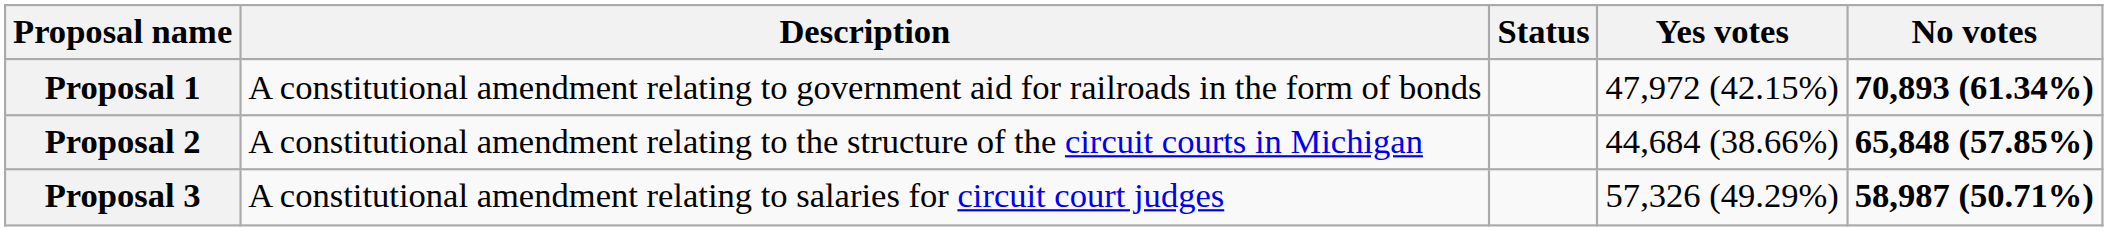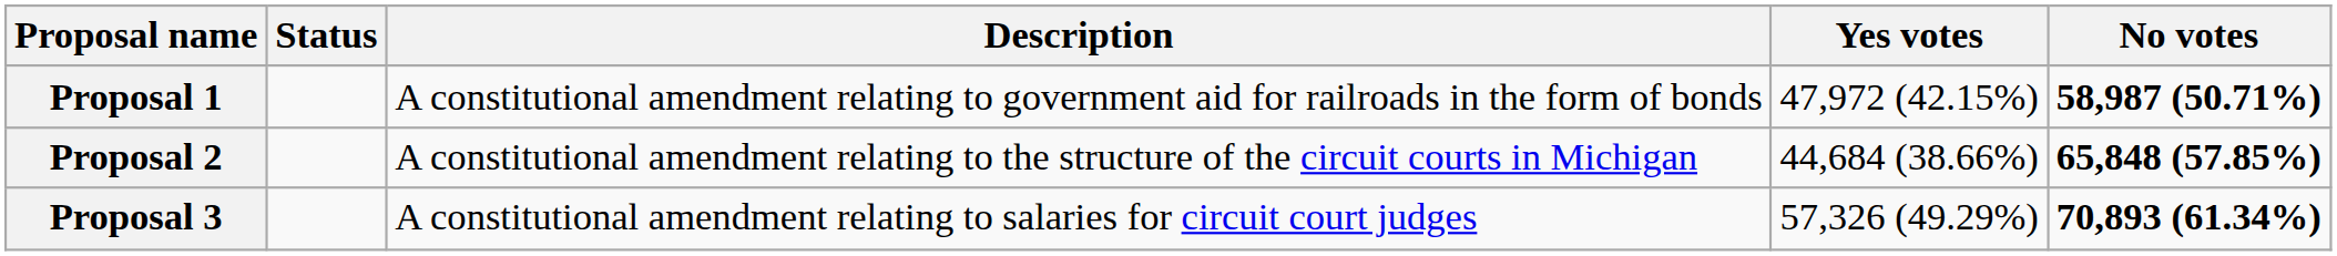 <table class="wikitable sortable plainrowheaders">
 <tr>
 <th scope="col">Proposal name</th>
+<th scope="col">Status</th>
 <th class="unsortable" scope="col">Description</th>
-<th scope="col">Status</th>
 <th scope="col">Yes votes</th>
 <th scope="col">No votes</th>
 </tr>
 <tr>
 <th scope="row">Proposal 1</th>
+<td></td>
 <td>A constitutional amendment relating to government aid for railroads in the form of bonds</td>
-<td></td>
 <td>47,972 (42.15%)</td>
-<td><strong>70,893 (61.34%)</strong></td>
+<td><strong>58,987 (50.71%)</strong></td>
 </tr>
 <tr>
 <th scope="row">Proposal 2</th>
+<td></td>
 <td>A constitutional amendment relating to the structure of the <a href='#'>circuit courts in Michigan</a></td>
-<td></td>
 <td>44,684 (38.66%)</td>
 <td><strong>65,848 (57.85%)</strong></td>
 </tr>
 <tr>
 <th scope="row">Proposal 3</th>
+<td></td>
 <td>A constitutional amendment relating to salaries for <a href='#'>circuit court judges</a></td>
-<td></td>
 <td>57,326 (49.29%)</td>
-<td><strong>58,987 (50.71%)</strong></td>
+<td><strong>70,893 (61.34%)</strong></td>
 </tr>
 </table>
